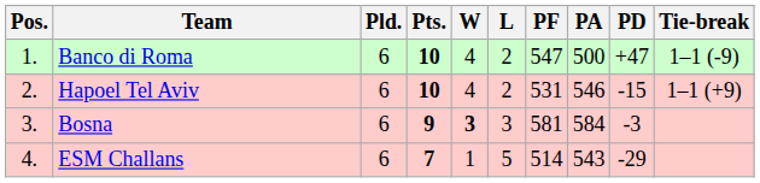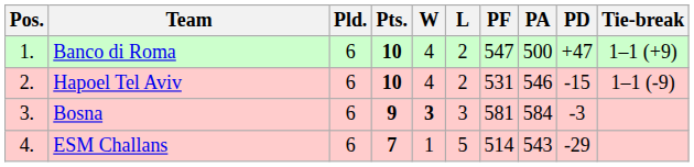 <table class="wikitable" style="text-align:center">
 <tr>
 <th width=15>Pos.</th>
 <th width=220>Team</th>
 <th width=20>Pld.</th>
 <th width=20>Pts.</th>
 <th width=20>W</th>
 <th width=20>L</th>
 <th width=20>PF</th>
 <th width=20>PA</th>
 <th width=20>PD</th>
 <th>Tie-break</th>
 </tr>
 <tr style="background: #ccffcc;">
 <td>1.</td>
 <td align=left> <a href='#'>Banco di Roma</a></td>
 <td>6</td>
 <td><strong>10</strong></td>
 <td>4</td>
 <td>2</td>
 <td>547</td>
 <td>500</td>
 <td>+47</td>
-<td>1–1 (-9)</td>
+<td>1–1 (+9)</td>
 </tr>
 <tr style="background: #ffcccc;">
 <td>2.</td>
 <td align=left> <a href='#'>Hapoel Tel Aviv</a></td>
 <td>6</td>
 <td><strong>10</strong></td>
 <td>4</td>
 <td>2</td>
 <td>531</td>
 <td>546</td>
 <td>-15</td>
-<td>1–1 (+9)</td>
+<td>1–1 (-9)</td>
 </tr>
 <tr style="background: #ffcccc;">
 <td>3.</td>
 <td align=left> <a href='#'>Bosna</a></td>
 <td>6</td>
 <td><strong>9</strong></td>
 <td><strong>3</strong></td>
 <td>3</td>
 <td>581</td>
 <td>584</td>
 <td>-3</td>
 <td></td>
 </tr>
 <tr style="background: #ffcccc;">
 <td>4.</td>
 <td align=left> <a href='#'>ESM Challans</a></td>
 <td>6</td>
 <td><strong>7</strong></td>
 <td>1</td>
 <td>5</td>
 <td>514</td>
 <td>543</td>
 <td>-29</td>
 <td></td>
 </tr>
 </table>
